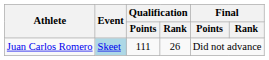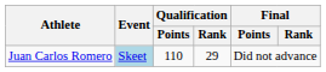 <table class="wikitable" style="font-size:90%">
 <tr>
 <th rowspan="2">Athlete</th>
 <th rowspan="2">Event</th>
 <th colspan=2>Qualification</th>
 <th colspan=2>Final</th>
 </tr>
 <tr style="font-size:95%">
 <th>Points</th>
 <th>Rank</th>
 <th>Points</th>
 <th>Rank</th>
 </tr>
 <tr align=center>
 <td align=left><a href='#'>Juan Carlos Romero</a></td>
 <td align=left style="background: lightblue;"><a href='#'>Skeet</a></td>
-<td>111</td>
-<td>26</td>
+<td>110</td>
+<td>29</td>
 <td colspan=2>Did not advance</td>
 </tr>
 </table>
